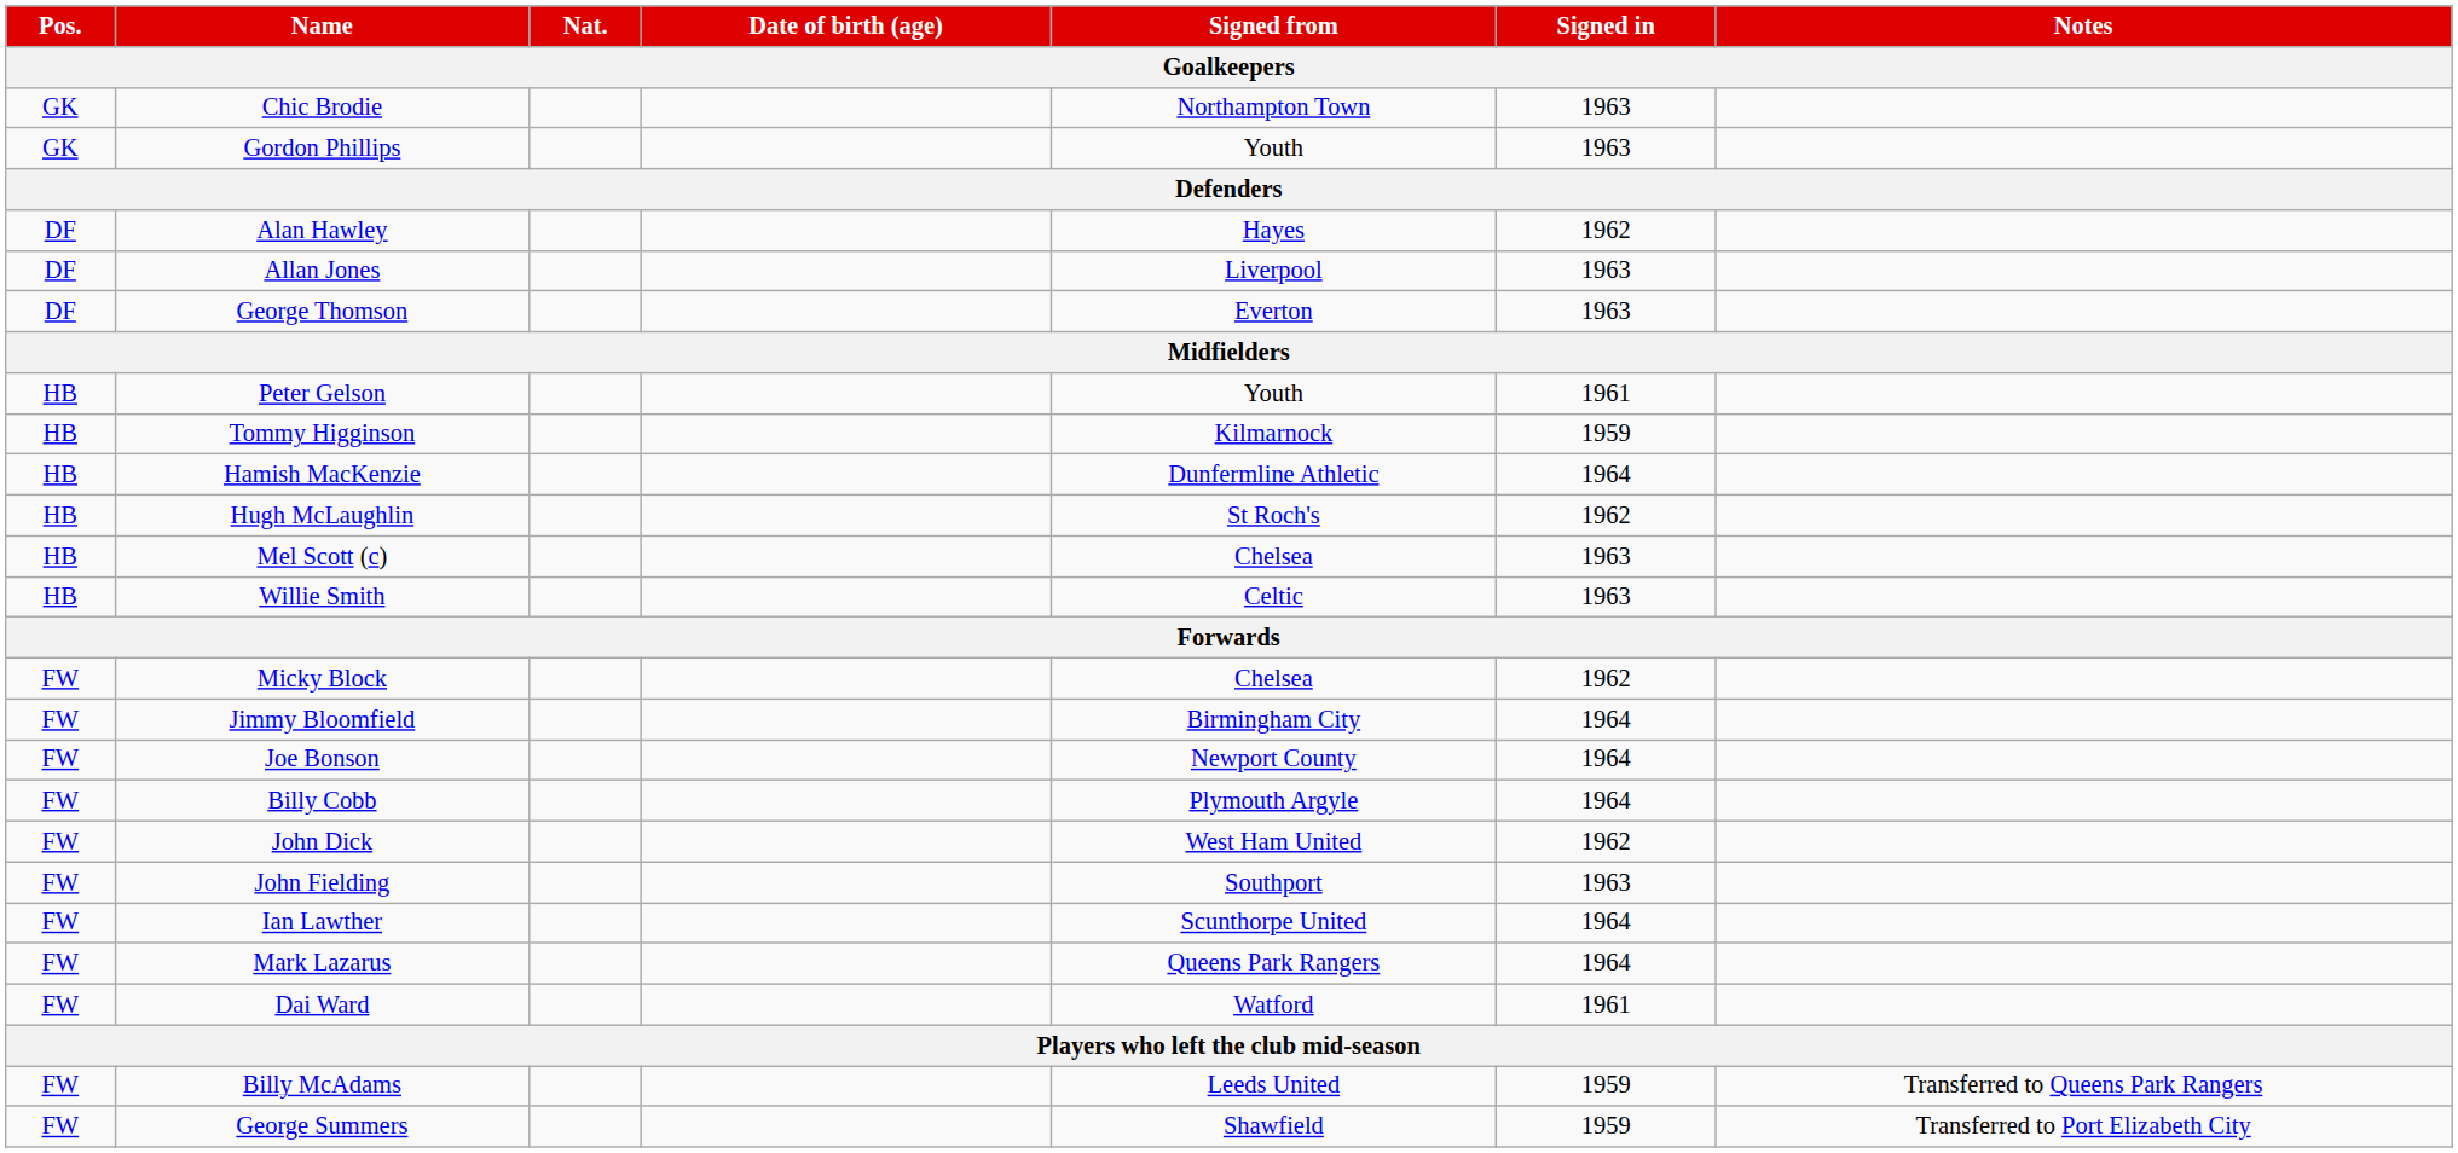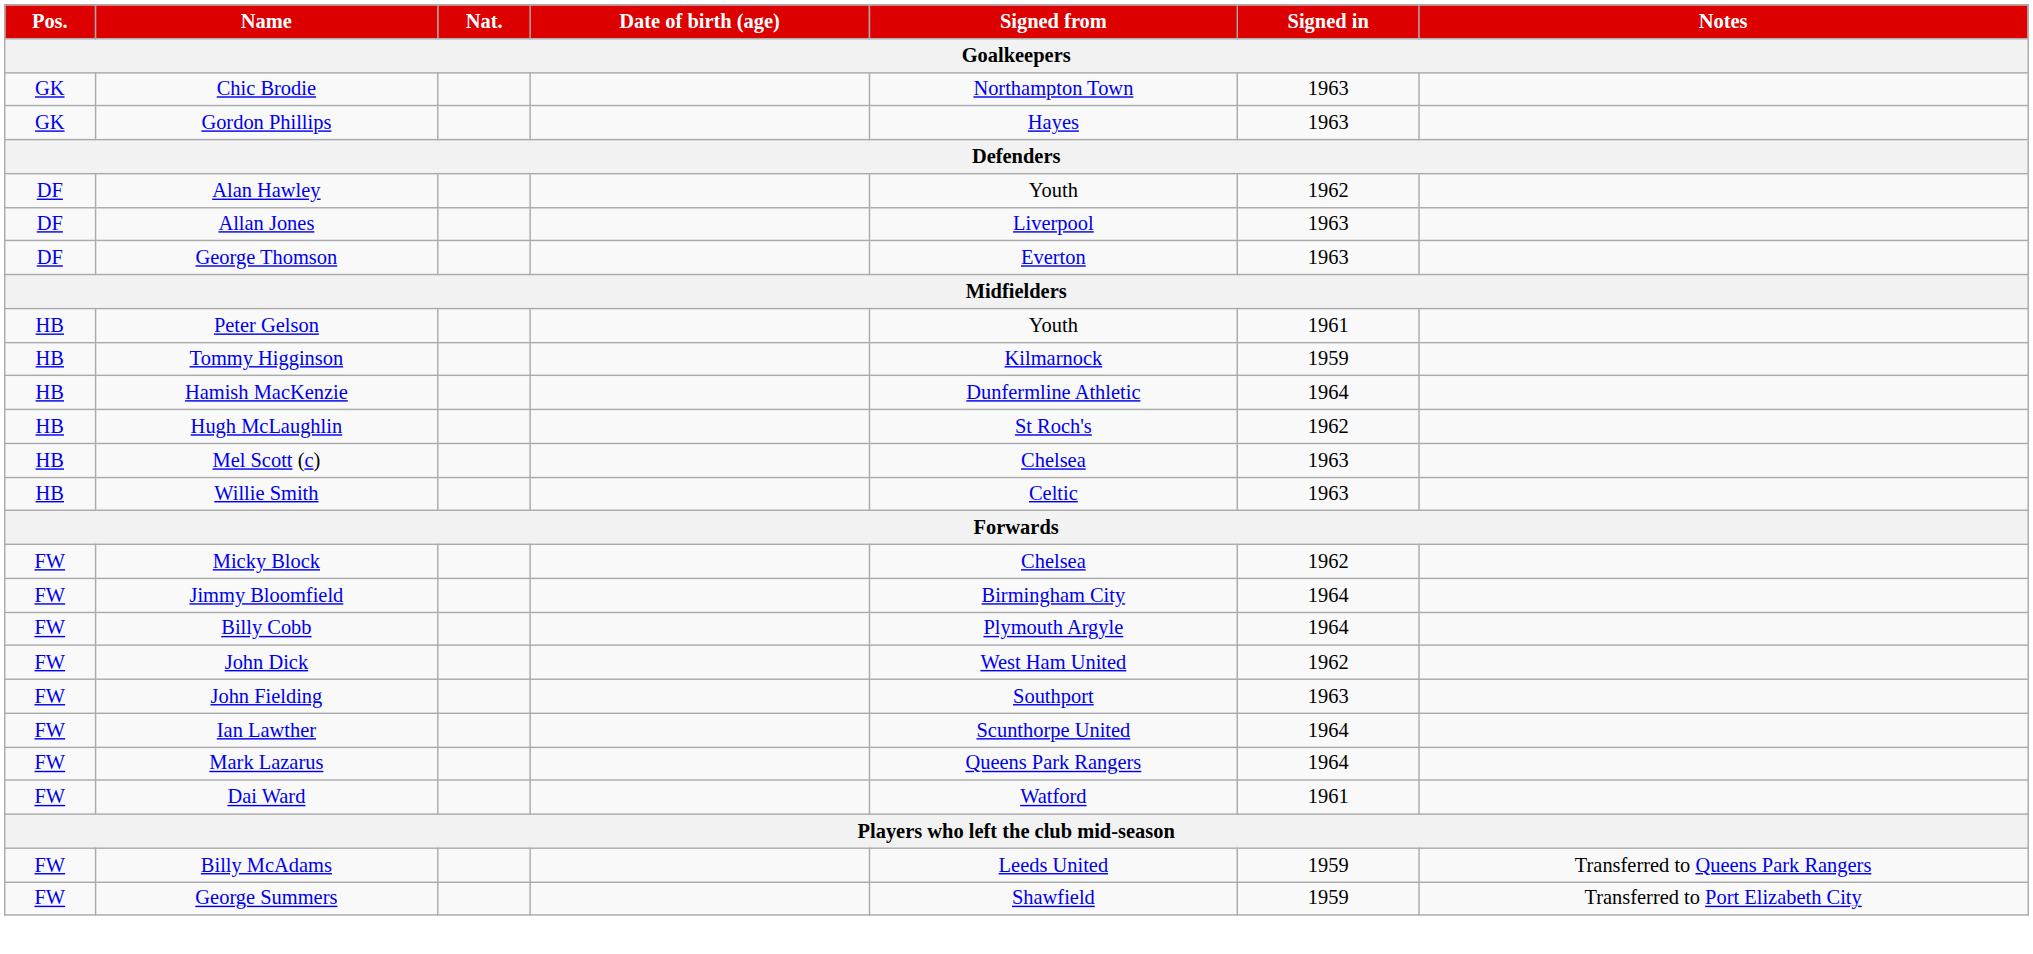 <table class="wikitable" style="text-align:center; font-size:90%; width:90%;">
 <tr>
 <th style="background:#d00; color:white; text-align:center;">Pos.</th>
 <th style="background:#d00; color:white; text-align:center;">Name</th>
 <th style="background:#d00; color:white; text-align:center;">Nat.</th>
 <th style="background:#d00; color:white; text-align:center;">Date of birth (age)</th>
 <th style="background:#d00; color:white; text-align:center;">Signed from</th>
 <th style="background:#d00; color:white; text-align:center;">Signed in</th>
 <th style="background:#d00; color:white; text-align:center;">Notes</th>
 </tr>
 <tr>
 <th colspan="7">Goalkeepers</th>
 </tr>
 <tr>
 <td><a href='#'>GK</a></td>
 <td><a href='#'>Chic Brodie</a></td>
 <td></td>
 <td></td>
 <td><a href='#'>Northampton Town</a></td>
 <td>1963</td>
 <td></td>
 </tr>
 <tr>
 <td><a href='#'>GK</a></td>
 <td><a href='#'>Gordon Phillips</a></td>
 <td></td>
 <td></td>
-<td>Youth</td>
+<td><a href='#'>Hayes</a></td>
 <td>1963</td>
 <td></td>
 </tr>
 <tr>
 <th colspan="7">Defenders</th>
 </tr>
 <tr>
 <td><a href='#'>DF</a></td>
 <td><a href='#'>Alan Hawley</a></td>
 <td></td>
 <td></td>
-<td><a href='#'>Hayes</a></td>
+<td>Youth</td>
 <td>1962</td>
 <td></td>
 </tr>
 <tr>
 <td><a href='#'>DF</a></td>
 <td><a href='#'>Allan Jones</a></td>
 <td></td>
 <td></td>
 <td><a href='#'>Liverpool</a></td>
 <td>1963</td>
 <td></td>
 </tr>
 <tr>
 <td><a href='#'>DF</a></td>
 <td><a href='#'>George Thomson</a></td>
 <td></td>
 <td></td>
 <td><a href='#'>Everton</a></td>
 <td>1963</td>
 <td></td>
 </tr>
 <tr>
 <th colspan="7">Midfielders</th>
 </tr>
 <tr>
 <td><a href='#'>HB</a></td>
 <td><a href='#'>Peter Gelson</a></td>
 <td></td>
 <td></td>
 <td>Youth</td>
 <td>1961</td>
 <td></td>
 </tr>
 <tr>
 <td><a href='#'>HB</a></td>
 <td><a href='#'>Tommy Higginson</a></td>
 <td></td>
 <td></td>
 <td><a href='#'>Kilmarnock</a></td>
 <td>1959</td>
 <td></td>
 </tr>
 <tr>
 <td><a href='#'>HB</a></td>
 <td><a href='#'>Hamish MacKenzie</a></td>
 <td></td>
 <td></td>
 <td><a href='#'>Dunfermline Athletic</a></td>
 <td>1964</td>
 <td></td>
 </tr>
 <tr>
 <td><a href='#'>HB</a></td>
 <td><a href='#'>Hugh McLaughlin</a></td>
 <td></td>
 <td></td>
 <td><a href='#'>St Roch's</a></td>
 <td>1962</td>
 <td></td>
 </tr>
 <tr>
 <td><a href='#'>HB</a></td>
 <td><a href='#'>Mel Scott</a> (<a href='#'>c</a>)</td>
 <td></td>
 <td></td>
 <td><a href='#'>Chelsea</a></td>
 <td>1963</td>
 <td></td>
 </tr>
 <tr>
 <td><a href='#'>HB</a></td>
 <td><a href='#'>Willie Smith</a></td>
 <td></td>
 <td></td>
 <td><a href='#'>Celtic</a></td>
 <td>1963</td>
 <td></td>
 </tr>
 <tr>
 <th colspan="7">Forwards</th>
 </tr>
 <tr>
 <td><a href='#'>FW</a></td>
 <td><a href='#'>Micky Block</a></td>
 <td></td>
 <td></td>
 <td><a href='#'>Chelsea</a></td>
 <td>1962</td>
 <td></td>
 </tr>
 <tr>
 <td><a href='#'>FW</a></td>
 <td><a href='#'>Jimmy Bloomfield</a></td>
 <td></td>
 <td></td>
 <td><a href='#'>Birmingham City</a></td>
 <td>1964</td>
 <td></td>
 </tr>
 <tr>
 <td><a href='#'>FW</a></td>
-<td><a href='#'>Joe Bonson</a></td>
-<td></td>
-<td></td>
-<td><a href='#'>Newport County</a></td>
-<td>1964</td>
-<td></td>
-</tr>
-<tr>
-<td><a href='#'>FW</a></td>
 <td><a href='#'>Billy Cobb</a></td>
 <td></td>
 <td></td>
 <td><a href='#'>Plymouth Argyle</a></td>
 <td>1964</td>
 <td></td>
 </tr>
 <tr>
 <td><a href='#'>FW</a></td>
 <td><a href='#'>John Dick</a></td>
 <td></td>
 <td></td>
 <td><a href='#'>West Ham United</a></td>
 <td>1962</td>
 <td></td>
 </tr>
 <tr>
 <td><a href='#'>FW</a></td>
 <td><a href='#'>John Fielding</a></td>
 <td></td>
 <td></td>
 <td><a href='#'>Southport</a></td>
 <td>1963</td>
 <td></td>
 </tr>
 <tr>
 <td><a href='#'>FW</a></td>
 <td><a href='#'>Ian Lawther</a></td>
 <td></td>
 <td></td>
 <td><a href='#'>Scunthorpe United</a></td>
 <td>1964</td>
 <td></td>
 </tr>
 <tr>
 <td><a href='#'>FW</a></td>
 <td><a href='#'>Mark Lazarus</a></td>
 <td></td>
 <td></td>
 <td><a href='#'>Queens Park Rangers</a></td>
 <td>1964</td>
 <td></td>
 </tr>
 <tr>
 <td><a href='#'>FW</a></td>
 <td><a href='#'>Dai Ward</a></td>
 <td></td>
 <td></td>
 <td><a href='#'>Watford</a></td>
 <td>1961</td>
 <td></td>
 </tr>
 <tr>
 <th colspan="7">Players who left the club mid-season</th>
 </tr>
 <tr>
 <td><a href='#'>FW</a></td>
 <td><a href='#'>Billy McAdams</a></td>
 <td></td>
 <td></td>
 <td><a href='#'>Leeds United</a></td>
 <td>1959</td>
 <td>Transferred to <a href='#'>Queens Park Rangers</a></td>
 </tr>
 <tr>
 <td><a href='#'>FW</a></td>
 <td><a href='#'>George Summers</a></td>
 <td></td>
 <td></td>
 <td><a href='#'>Shawfield</a></td>
 <td>1959</td>
 <td>Transferred to <a href='#'>Port Elizabeth City</a></td>
 </tr>
 </table>
